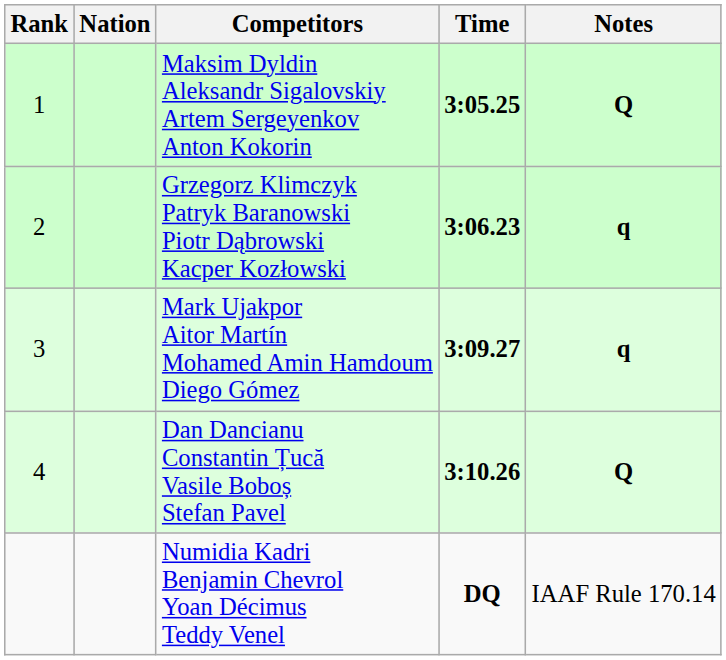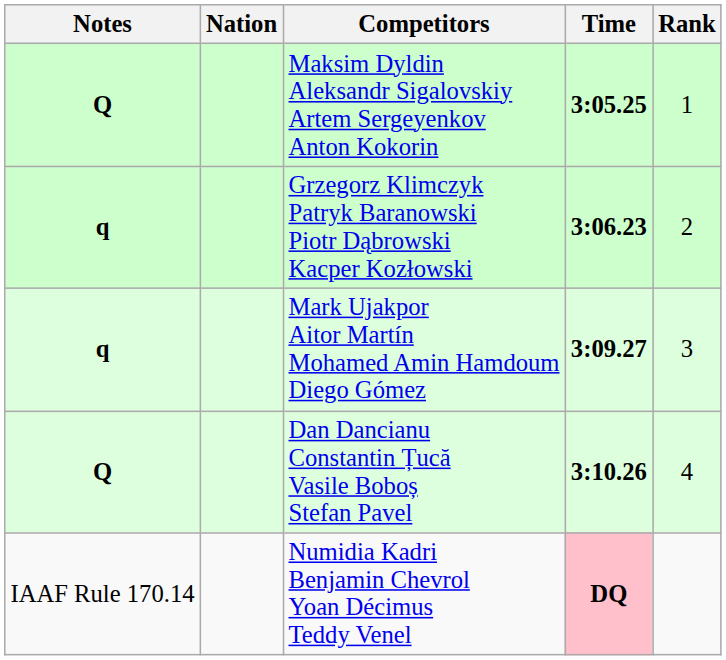 <table class="wikitable sortable" style="text-align:center">
 <tr>
-<th>Rank</th>
+<th>Notes</th>
 <th>Nation</th>
 <th>Competitors</th>
 <th>Time</th>
-<th>Notes</th>
+<th>Rank</th>
 </tr>
 <tr bgcolor=ccffcc>
-<td>1</td>
+<td><strong>Q</strong></td>
 <td align=left></td>
 <td align=left><a href='#'>Maksim Dyldin</a><br><a href='#'>Aleksandr Sigalovskiy</a><br><a href='#'>Artem Sergeyenkov</a><br><a href='#'>Anton Kokorin</a></td>
 <td><strong>3:05.25</strong></td>
-<td><strong>Q</strong></td>
+<td>1</td>
 </tr>
 <tr bgcolor=ccffcc>
-<td>2</td>
+<td><strong>q</strong></td>
 <td align=left></td>
 <td align=left><a href='#'>Grzegorz Klimczyk</a><br><a href='#'>Patryk Baranowski</a><br><a href='#'>Piotr Dąbrowski</a><br><a href='#'>Kacper Kozłowski</a></td>
 <td><strong>3:06.23</strong></td>
-<td><strong>q</strong></td>
+<td>2</td>
 </tr>
 <tr bgcolor=ddffdd>
-<td>3</td>
+<td><strong>q</strong></td>
 <td align=left></td>
 <td align=left><a href='#'>Mark Ujakpor</a><br><a href='#'>Aitor Martín</a><br><a href='#'>Mohamed Amin Hamdoum</a><br><a href='#'>Diego Gómez</a></td>
 <td><strong>3:09.27</strong></td>
-<td><strong>q</strong></td>
+<td>3</td>
 </tr>
 <tr bgcolor=ddffdd>
-<td>4</td>
+<td><strong>Q</strong></td>
 <td align=left></td>
 <td align=left><a href='#'>Dan Dancianu</a><br><a href='#'>Constantin Țucă</a><br><a href='#'>Vasile Boboș</a><br><a href='#'>Stefan Pavel</a></td>
 <td><strong>3:10.26</strong></td>
-<td><strong>Q</strong></td>
+<td>4</td>
 </tr>
 <tr>
-<td></td>
+<td>IAAF Rule 170.14</td>
 <td align=left></td>
 <td align=left><a href='#'>Numidia Kadri</a><br><a href='#'>Benjamin Chevrol</a><br><a href='#'>Yoan Décimus</a><br><a href='#'>Teddy Venel</a></td>
-<td><strong>DQ</strong></td>
-<td>IAAF Rule 170.14</td>
+<td style="background: pink;"><strong>DQ</strong></td>
+<td></td>
 </tr>
 </table>
